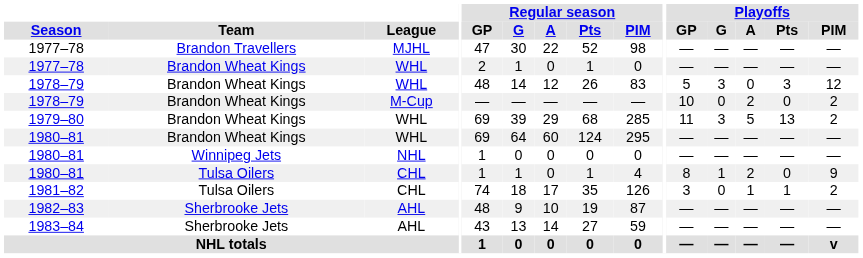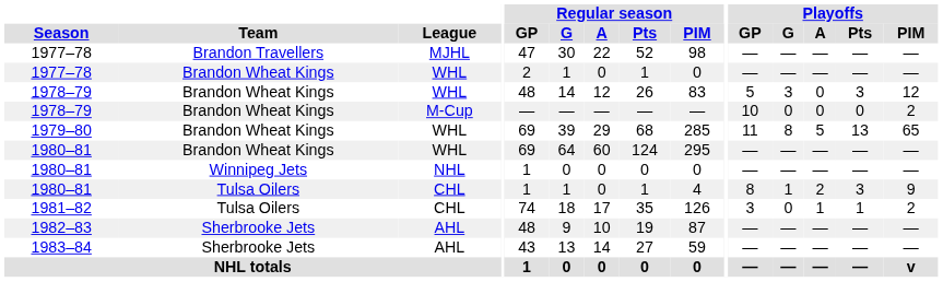 <table border="0" cellpadding="1" cellspacing="0" style="text-align:center; width:60em">
 <tr bgcolor="#e0e0e0">
 <th colspan="3" bgcolor="#ffffff"></th>
 <th rowspan="100" bgcolor="#ffffff"></th>
 <th colspan="5"><a href='#'>Regular season</a></th>
 <th rowspan="100" bgcolor="#ffffff"></th>
 <th colspan="5"><a href='#'>Playoffs</a></th>
 </tr>
 <tr bgcolor="#e0e0e0">
 <th><a href='#'>Season</a></th>
 <th>Team</th>
 <th>League</th>
 <th>GP</th>
 <th><a href='#'>G</a></th>
 <th><a href='#'>A</a></th>
 <th><a href='#'>Pts</a></th>
 <th><a href='#'>PIM</a></th>
 <th>GP</th>
 <th>G</th>
 <th>A</th>
 <th>Pts</th>
 <th>PIM</th>
 </tr>
 <tr>
 <td>1977–78</td>
 <td><a href='#'>Brandon Travellers</a></td>
 <td><a href='#'>MJHL</a></td>
 <td>47</td>
 <td>30</td>
 <td>22</td>
 <td>52</td>
 <td>98</td>
 <td>—</td>
 <td>—</td>
 <td>—</td>
 <td>—</td>
 <td>—</td>
 </tr>
 <tr bgcolor="#f0f0f0">
 <td><a href='#'>1977–78</a></td>
 <td><a href='#'>Brandon Wheat Kings</a></td>
 <td><a href='#'>WHL</a></td>
 <td>2</td>
 <td>1</td>
 <td>0</td>
 <td>1</td>
 <td>0</td>
 <td>—</td>
 <td>—</td>
 <td>—</td>
 <td>—</td>
 <td>—</td>
 </tr>
 <tr>
 <td><a href='#'>1978–79</a></td>
 <td>Brandon Wheat Kings</td>
 <td><a href='#'>WHL</a></td>
 <td>48</td>
 <td>14</td>
 <td>12</td>
 <td>26</td>
 <td>83</td>
 <td>5</td>
 <td>3</td>
 <td>0</td>
 <td>3</td>
 <td>12</td>
 </tr>
 <tr bgcolor="#f0f0f0">
 <td><a href='#'>1978–79</a></td>
 <td>Brandon Wheat Kings</td>
 <td><a href='#'>M-Cup</a></td>
 <td>—</td>
 <td>—</td>
 <td>—</td>
 <td>—</td>
 <td>—</td>
 <td>10</td>
 <td>0</td>
-<td>2</td>
+<td>0</td>
 <td>0</td>
 <td>2</td>
 </tr>
 <tr>
 <td><a href='#'>1979–80</a></td>
 <td>Brandon Wheat Kings</td>
 <td>WHL</td>
 <td>69</td>
 <td>39</td>
 <td>29</td>
 <td>68</td>
 <td>285</td>
 <td>11</td>
-<td>3</td>
+<td>8</td>
 <td>5</td>
 <td>13</td>
-<td>2</td>
+<td>65</td>
 </tr>
 <tr bgcolor="#f0f0f0">
 <td><a href='#'>1980–81</a></td>
 <td>Brandon Wheat Kings</td>
 <td>WHL</td>
 <td>69</td>
 <td>64</td>
 <td>60</td>
 <td>124</td>
 <td>295</td>
 <td>—</td>
 <td>—</td>
 <td>—</td>
 <td>—</td>
 <td>—</td>
 </tr>
 <tr>
 <td><a href='#'>1980–81</a></td>
 <td><a href='#'>Winnipeg Jets</a></td>
 <td><a href='#'>NHL</a></td>
 <td>1</td>
 <td>0</td>
 <td>0</td>
 <td>0</td>
 <td>0</td>
 <td>—</td>
 <td>—</td>
 <td>—</td>
 <td>—</td>
 <td>—</td>
 </tr>
 <tr bgcolor="#f0f0f0">
 <td><a href='#'>1980–81</a></td>
 <td><a href='#'>Tulsa Oilers</a></td>
 <td><a href='#'>CHL</a></td>
 <td>1</td>
 <td>1</td>
 <td>0</td>
 <td>1</td>
 <td>4</td>
 <td>8</td>
 <td>1</td>
 <td>2</td>
-<td>0</td>
+<td>3</td>
 <td>9</td>
 </tr>
 <tr>
 <td><a href='#'>1981–82</a></td>
 <td>Tulsa Oilers</td>
 <td>CHL</td>
 <td>74</td>
 <td>18</td>
 <td>17</td>
 <td>35</td>
 <td>126</td>
 <td>3</td>
 <td>0</td>
 <td>1</td>
 <td>1</td>
 <td>2</td>
 </tr>
 <tr bgcolor="#f0f0f0">
 <td><a href='#'>1982–83</a></td>
 <td><a href='#'>Sherbrooke Jets</a></td>
 <td><a href='#'>AHL</a></td>
 <td>48</td>
 <td>9</td>
 <td>10</td>
 <td>19</td>
 <td>87</td>
 <td>—</td>
 <td>—</td>
 <td>—</td>
 <td>—</td>
 <td>—</td>
 </tr>
 <tr>
 <td><a href='#'>1983–84</a></td>
 <td>Sherbrooke Jets</td>
 <td>AHL</td>
 <td>43</td>
 <td>13</td>
 <td>14</td>
 <td>27</td>
 <td>59</td>
 <td>—</td>
 <td>—</td>
 <td>—</td>
 <td>—</td>
 <td>—</td>
 </tr>
 <tr bgcolor="#e0e0e0">
 <th colspan="3">NHL totals</th>
 <th>1</th>
 <th>0</th>
 <th>0</th>
 <th>0</th>
 <th>0</th>
 <th>—</th>
 <th>—</th>
 <th>—</th>
 <th>—</th>
 <th>v</th>
 </tr>
 </table>
